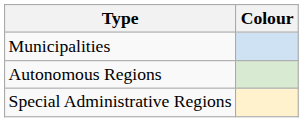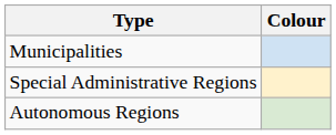 <table class="wikitable" style="width: auto; text-align: left;">
 <tr>
 <th>Type</th>
 <th>Colour</th>
 </tr>
 <tr>
 <td>Municipalities</td>
 <td style="background:#CFE2F3; width: 50px;"></td>
 </tr>
 <tr>
+<td>Special Administrative Regions</td>
+<td style="background:#FFF2CC; width: 50px;"></td>
+</tr>
+<tr>
 <td>Autonomous Regions</td>
 <td style="background:#D9EAD3; width: 50px;"></td>
 </tr>
-<tr>
-<td>Special Administrative Regions</td>
-<td style="background:#FFF2CC; width: 50px;"></td>
-</tr>
 </table>
